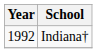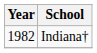 <table class="wikitable">
 <tr>
 <th>Year</th>
 <th>School</th>
 </tr>
 <tr>
-<td>1992</td>
+<td>1982</td>
 <td>Indiana†</td>
 </tr>
 <tr>
 </tr>
 </table>
